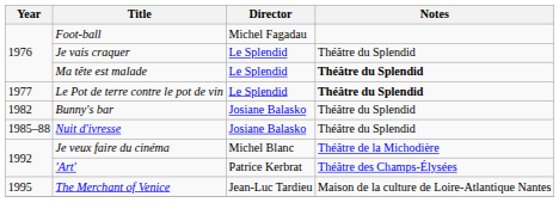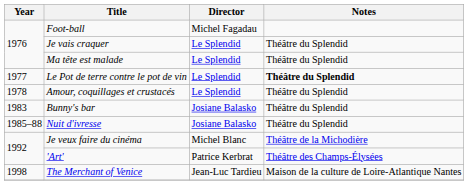 <table class="wikitable sortable">
 <tr>
 <th>Year</th>
 <th>Title</th>
 <th>Director</th>
 <th class="unsortable">Notes</th>
 </tr>
 <tr>
 <td rowspan=3>1976</td>
 <td><em>Foot-ball</em></td>
 <td>Michel Fagadau</td>
 <td></td>
 </tr>
 <tr>
 <td><em>Je vais craquer</em></td>
 <td><a href='#'>Le Splendid</a></td>
 <td>Théâtre du Splendid</td>
 </tr>
 <tr>
 <td><em>Ma tête est malade</em></td>
 <td><a href='#'>Le Splendid</a></td>
-<td><strong>Théâtre du Splendid</strong></td>
+<td>Théâtre du Splendid</td>
 </tr>
 <tr>
 <td>1977</td>
 <td><em>Le Pot de terre contre le pot de vin</em></td>
 <td><a href='#'>Le Splendid</a></td>
 <td><strong>Théâtre du Splendid</strong></td>
 </tr>
 <tr>
-<td>1982</td>
+<td>1978</td>
+<td><em>Amour, coquillages et crustacés</em></td>
+<td><a href='#'>Le Splendid</a></td>
+<td>Théâtre du Splendid</td>
+</tr>
+<tr>
+<td>1983</td>
 <td><em>Bunny's bar</em></td>
 <td><a href='#'>Josiane Balasko</a></td>
 <td>Théâtre du Splendid</td>
 </tr>
 <tr>
 <td>1985–88</td>
 <td><em><a href='#'>Nuit d'ivresse</a></em></td>
 <td><a href='#'>Josiane Balasko</a></td>
 <td>Théâtre du Splendid</td>
 </tr>
 <tr>
 <td rowspan=2>1992</td>
 <td><em>Je veux faire du cinéma</em></td>
 <td>Michel Blanc</td>
 <td><a href='#'>Théâtre de la Michodière</a></td>
 </tr>
 <tr>
 <td><em><a href='#'>'Art'</a></em></td>
 <td>Patrice Kerbrat</td>
 <td><a href='#'>Théâtre des Champs-Élysées</a></td>
 </tr>
 <tr>
-<td>1995</td>
+<td>1998</td>
 <td><em><a href='#'>The Merchant of Venice</a></em></td>
 <td>Jean-Luc Tardieu</td>
 <td>Maison de la culture de Loire-Atlantique Nantes</td>
 </tr>
 <tr>
 </tr>
 </table>
